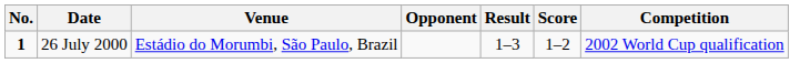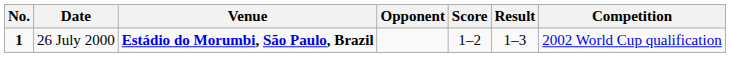 <table class="wikitable sortable">
 <tr>
 <th scope="col">No.</th>
 <th scope="col">Date</th>
 <th scope="col">Venue</th>
 <th scope="col">Opponent</th>
+<th scope="col">Score</th>
 <th scope="col">Result</th>
-<th scope="col">Score</th>
 <th scope="col">Competition</th>
 </tr>
 <tr>
 <td align="center"><strong>1</strong></td>
 <td>26 July 2000</td>
-<td><a href='#'>Estádio do Morumbi</a>, <a href='#'>São Paulo</a>, Brazil</td>
+<td><strong><a href='#'>Estádio do Morumbi</a>, <a href='#'>São Paulo</a>, Brazil</strong></td>
 <td></td>
+<td align="center">1–2</td>
 <td align="center">1–3</td>
-<td align="center">1–2</td>
 <td><a href='#'>2002 World Cup qualification</a></td>
 </tr>
 </table>
